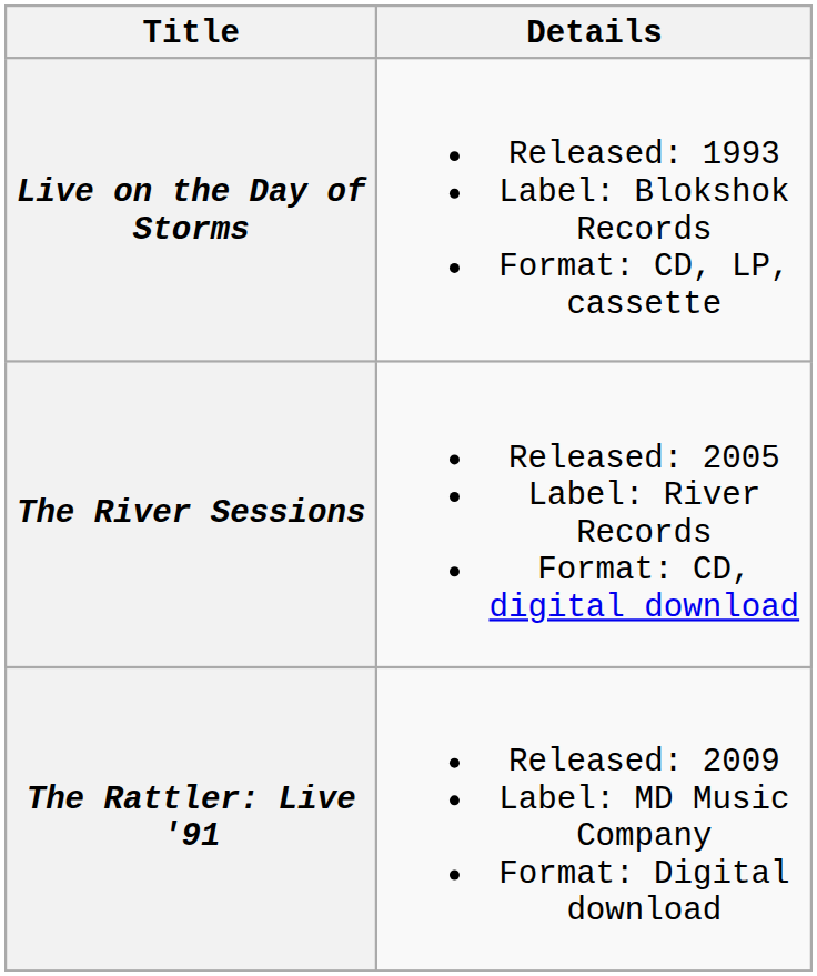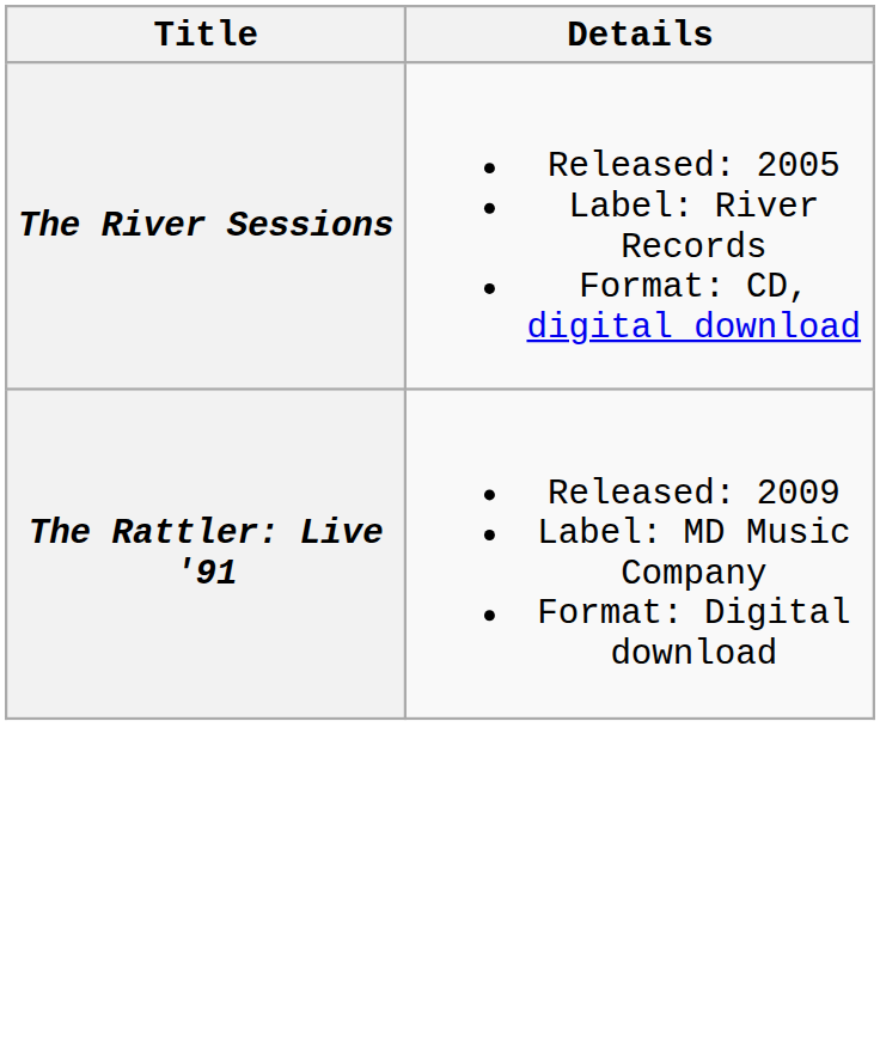 <table class="wikitable plainrowheaders" style="text-align:center;" border="1">
 <tr>
 <th scope="col" style="width:11em;">Title</th>
 <th scope="col" style="width:13em;">Details</th>
-</tr>
-<tr>
-<th scope="row"><em>Live on the Day of Storms</em></th>
-<td><br><ul><li>Released: 1993</li><li>Label: Blokshok Records</li><li>Format: CD, LP, cassette</li></ul></td>
 </tr>
 <tr>
 <th scope="row"><em>The River Sessions</em></th>
 <td><br><ul><li>Released: 2005</li><li>Label: River Records</li><li>Format: CD, <a href='#'>digital download</a></li></ul></td>
 </tr>
 <tr>
 <th scope="row"><em>The Rattler: Live '91</em></th>
 <td><br><ul><li>Released: 2009</li><li>Label: MD Music Company</li><li>Format: Digital download</li></ul></td>
 </tr>
 </table>
